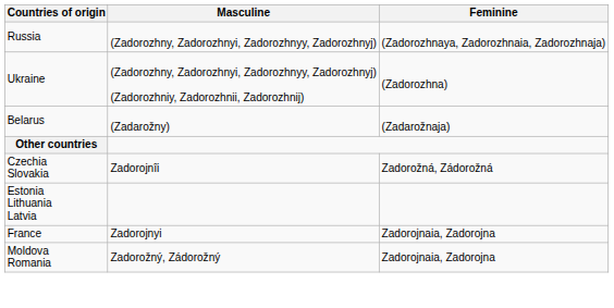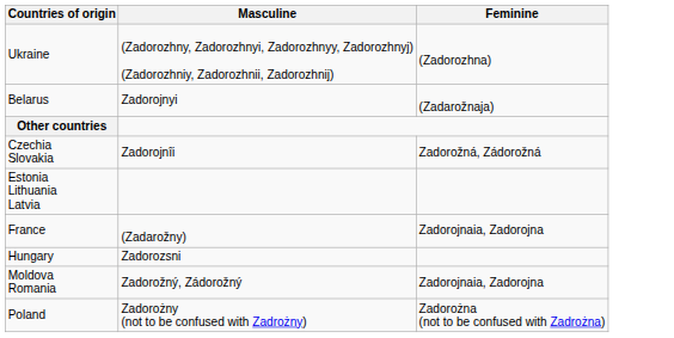 <table class="wikitable">
 <tr>
 <th>Countries of origin</th>
 <th>Masculine</th>
 <th>Feminine</th>
-</tr>
-<tr>
-<td>Russia</td>
-<td><br> (Zadorozhny, Zadorozhnyi, Zadorozhnyy, Zadorozhnyj)</td>
-<td><br> (Zadorozhnaya, Zadorozhnaia, Zadorozhnaja)</td>
 </tr>
 <tr>
 <td>Ukraine</td>
 <td> <br> (Zadorozhny, Zadorozhnyi, Zadorozhnyy, Zadorozhnyj) <br>  <br> (Zadorozhniy, Zadorozhnii, Zadorozhnij)</td>
 <td><br> (Zadorozhna)</td>
 </tr>
 <tr>
 <td>Belarus</td>
-<td> <br> (Zadarožny)</td>
+<td>Zadorojnyi</td>
 <td> <br> (Zadarožnaja)</td>
 </tr>
 <tr>
 <th>Other countries</th>
 </tr>
 <tr>
 <td>Czechia <br>Slovakia</td>
 <td>Zadorojnîi</td>
 <td>Zadorožná, Zádorožná</td>
 </tr>
 <tr>
 <td>Estonia <br> Lithuania <br> Latvia</td>
 <td> <br>  <br> </td>
 <td> <br>  <br> </td>
 </tr>
 <tr>
 <td>France</td>
-<td>Zadorojnyi</td>
+<td> <br> (Zadarožny)</td>
 <td>Zadorojnaia, Zadorojna</td>
+</tr>
+<tr>
+<td>Hungary</td>
+<td>Zadorozsni</td>
+<td></td>
 </tr>
 <tr>
 <td>Moldova <br> Romania</td>
 <td>Zadorožný, Zádorožný</td>
 <td>Zadorojnaia, Zadorojna</td>
 </tr>
+<tr>
+<td>Poland</td>
+<td>Zadorożny <br> (not to be confused with <a href='#'>Zadrożny</a>)</td>
+<td>Zadorożna <br> (not to be confused with <a href='#'>Zadrożna</a>)</td>
+</tr>
 </table>
